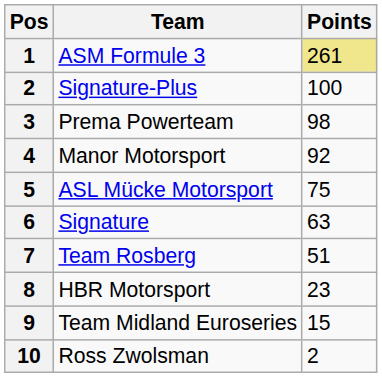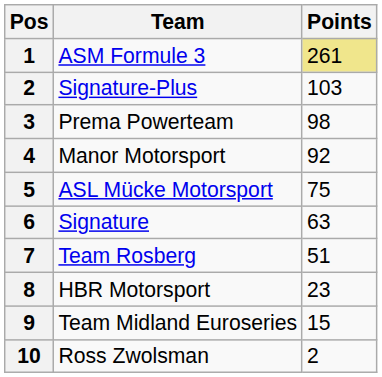 <table class="wikitable" style="font-size:90%;">
 <tr>
 <th>Pos</th>
 <th>Team</th>
 <th>Points</th>
 </tr>
 <tr>
 <th>1</th>
 <td> <a href='#'>ASM Formule 3</a></td>
 <td style="background: khaki;">261</td>
 </tr>
 <tr>
 <th>2</th>
 <td> <a href='#'>Signature-Plus</a></td>
-<td>100</td>
+<td>103</td>
 </tr>
 <tr>
 <th>3</th>
 <td> Prema Powerteam</td>
 <td>98</td>
 </tr>
 <tr>
 <th>4</th>
 <td> Manor Motorsport</td>
 <td>92</td>
 </tr>
 <tr>
 <th>5</th>
 <td> <a href='#'>ASL Mücke Motorsport</a></td>
 <td>75</td>
 </tr>
 <tr>
 <th>6</th>
 <td> <a href='#'>Signature</a></td>
 <td>63</td>
 </tr>
 <tr>
 <th>7</th>
 <td> <a href='#'>Team Rosberg</a></td>
 <td>51</td>
 </tr>
 <tr>
 <th>8</th>
 <td> HBR Motorsport</td>
 <td>23</td>
 </tr>
 <tr>
 <th>9</th>
 <td nowrap> Team Midland Euroseries</td>
 <td>15</td>
 </tr>
 <tr>
 <th>10</th>
 <td> Ross Zwolsman</td>
 <td>2</td>
 </tr>
 </table>
